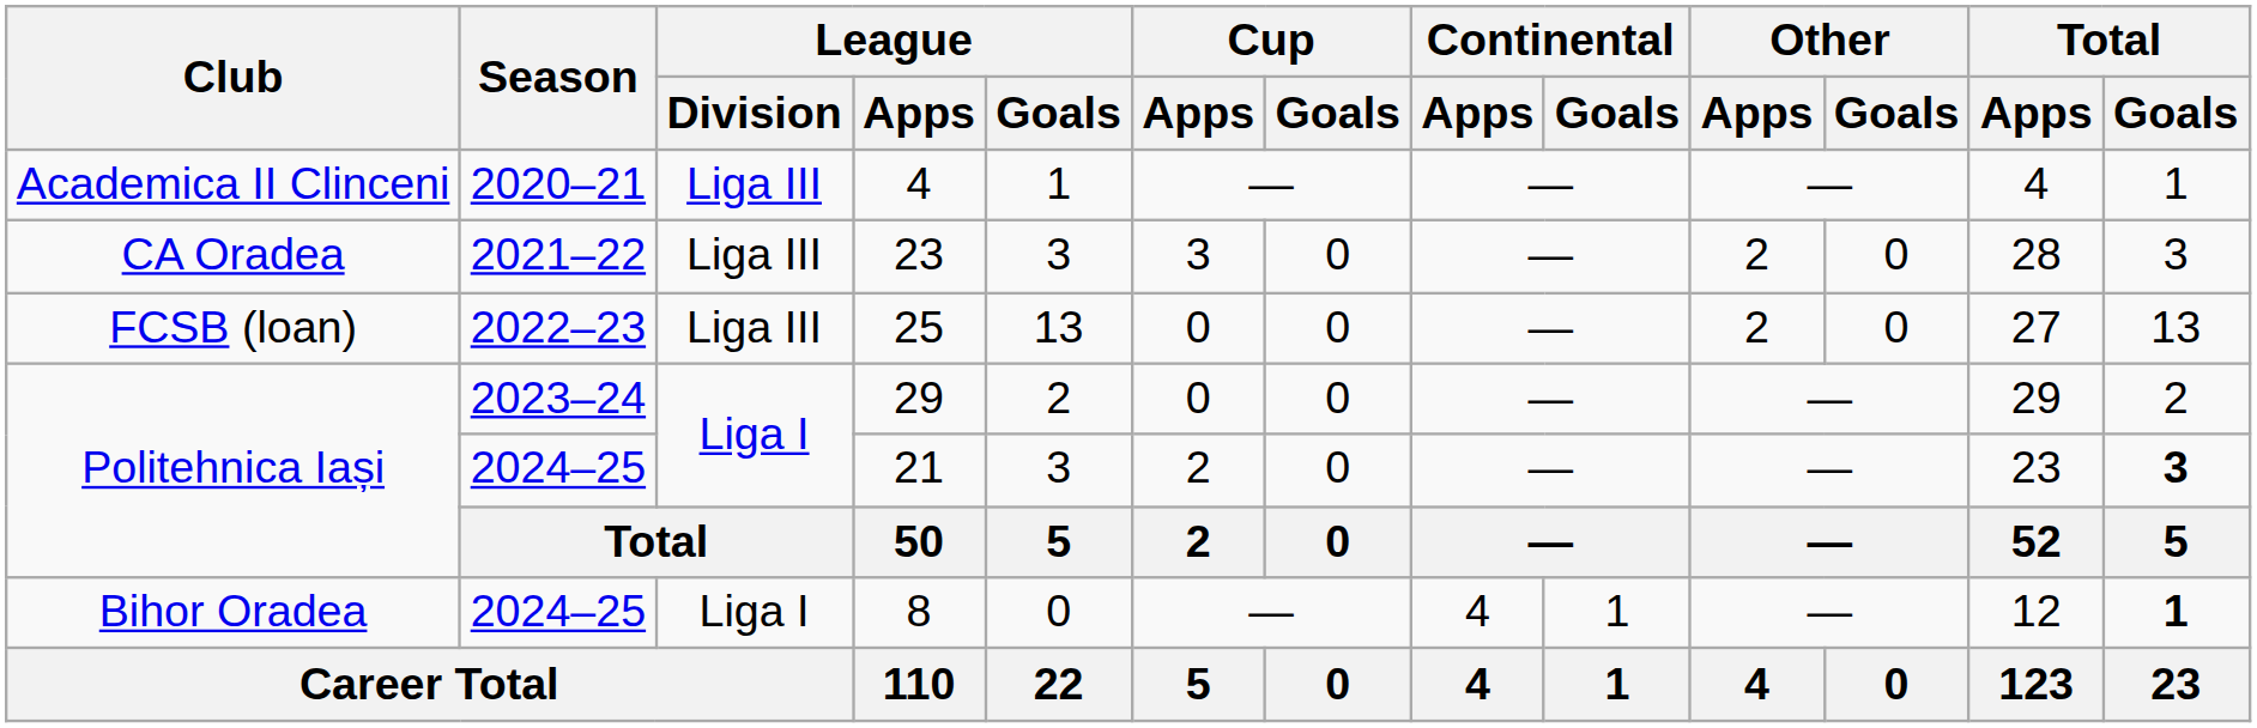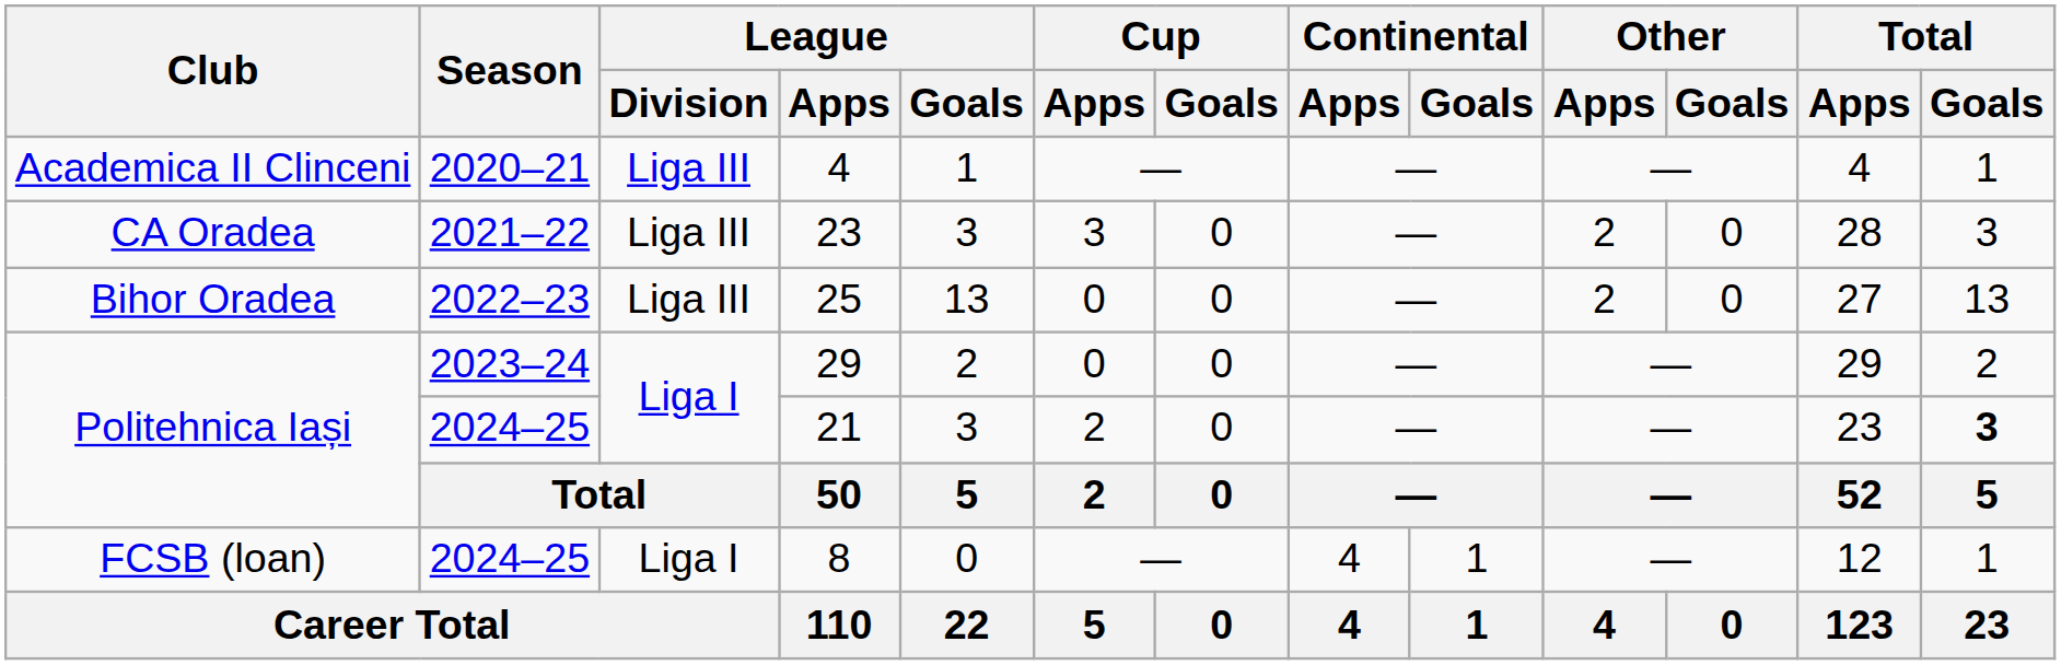 <table class="wikitable" style="text-align: center">
 <tr>
 <th rowspan="2">Club</th>
 <th rowspan="2">Season</th>
 <th colspan="3">League</th>
 <th colspan="2">Cup</th>
 <th colspan="2">Continental</th>
 <th colspan="2">Other</th>
 <th colspan="2">Total</th>
 </tr>
 <tr>
 <th>Division</th>
 <th>Apps</th>
 <th>Goals</th>
 <th>Apps</th>
 <th>Goals</th>
 <th>Apps</th>
 <th>Goals</th>
 <th>Apps</th>
 <th>Goals</th>
 <th>Apps</th>
 <th>Goals</th>
 </tr>
 <tr>
 <td rowspan="1"><a href='#'>Academica II Clinceni</a></td>
 <td><a href='#'>2020–21</a></td>
 <td rowspan="1"><a href='#'>Liga III</a></td>
 <td>4</td>
 <td>1</td>
 <td colspan="2">—</td>
 <td colspan="2">—</td>
 <td colspan="2">—</td>
 <td>4</td>
 <td>1</td>
 </tr>
 <tr>
 <td rowspan="1"><a href='#'>CA Oradea</a></td>
 <td><a href='#'>2021–22</a></td>
 <td rowspan="1">Liga III</td>
 <td>23</td>
 <td>3</td>
 <td>3</td>
 <td>0</td>
 <td colspan="2">—</td>
 <td>2</td>
 <td>0</td>
 <td>28</td>
 <td>3</td>
 </tr>
 <tr>
-<td rowspan="1"><a href='#'>FCSB</a> (loan)</td>
+<td rowspan="1"><a href='#'>Bihor Oradea</a></td>
 <td><a href='#'>2022–23</a></td>
 <td rowspan="1">Liga III</td>
 <td>25</td>
 <td>13</td>
 <td>0</td>
 <td>0</td>
 <td colspan="2">—</td>
 <td>2</td>
 <td>0</td>
 <td>27</td>
 <td>13</td>
 </tr>
 <tr>
 <td rowspan="3"><a href='#'>Politehnica Iași</a></td>
 <td><a href='#'>2023–24</a></td>
 <td rowspan="2"><a href='#'>Liga I</a></td>
 <td>29</td>
 <td>2</td>
 <td>0</td>
 <td>0</td>
 <td colspan="2">—</td>
 <td colspan="2">—</td>
 <td>29</td>
 <td>2</td>
 </tr>
 <tr>
 <td><a href='#'>2024–25</a></td>
 <td>21</td>
 <td>3</td>
 <td>2</td>
 <td>0</td>
 <td colspan="2">—</td>
 <td colspan="2">—</td>
 <td>23</td>
 <td><strong>3</strong></td>
 </tr>
 <tr>
 <th colspan="2">Total</th>
 <th>50</th>
 <th>5</th>
 <th>2</th>
 <th>0</th>
 <th colspan="2">—</th>
 <th colspan="2">—</th>
 <th>52</th>
 <th>5</th>
 </tr>
 <tr>
-<td rowspan="1"><a href='#'>Bihor Oradea</a></td>
+<td rowspan="1"><a href='#'>FCSB</a> (loan)</td>
 <td><a href='#'>2024–25</a></td>
 <td rowspan="1">Liga I</td>
 <td>8</td>
 <td>0</td>
 <td colspan="2">—</td>
 <td>4</td>
 <td>1</td>
 <td colspan="2">—</td>
 <td>12</td>
-<td><strong>1</strong></td>
+<td>1</td>
 </tr>
 <tr>
 <th colspan="3">Career Total</th>
 <th>110</th>
 <th>22</th>
 <th>5</th>
 <th>0</th>
 <th>4</th>
 <th>1</th>
 <th>4</th>
 <th>0</th>
 <th>123</th>
 <th>23</th>
 </tr>
 </table>
